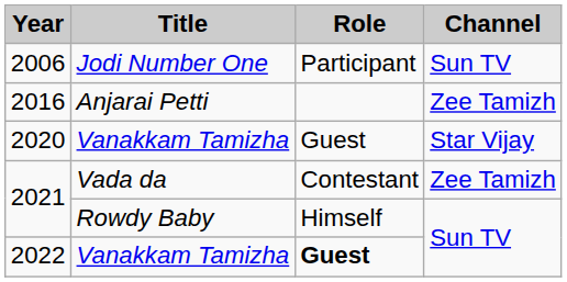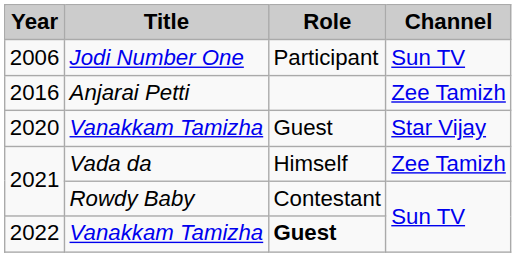 <table class="wikitable">
 <tr>
 <th style="background:#ccc;">Year</th>
 <th style="background:#ccc;">Title</th>
 <th style="background:#ccc;">Role</th>
 <th style="background:#ccc;">Channel</th>
 </tr>
 <tr>
 <td>2006</td>
 <td><em><a href='#'>Jodi Number One</a></em></td>
 <td>Participant</td>
 <td><a href='#'>Sun TV</a></td>
 </tr>
 <tr>
 <td>2016</td>
 <td><em>Anjarai Petti</em></td>
 <td></td>
 <td><a href='#'>Zee Tamizh</a></td>
 </tr>
 <tr>
 <td>2020</td>
 <td><em><a href='#'>Vanakkam Tamizha</a></em></td>
 <td>Guest</td>
 <td><a href='#'>Star Vijay</a></td>
 </tr>
 <tr>
 <td rowspan="2">2021</td>
 <td><em>Vada da</em></td>
-<td>Contestant</td>
+<td>Himself</td>
 <td><a href='#'>Zee Tamizh</a></td>
 </tr>
 <tr>
 <td><em>Rowdy Baby</em></td>
-<td>Himself</td>
+<td>Contestant</td>
 <td rowspan="2"><a href='#'>Sun TV</a></td>
 </tr>
 <tr>
 <td>2022</td>
 <td><em><a href='#'>Vanakkam Tamizha</a></em></td>
 <td><strong>Guest</strong></td>
 </tr>
 </table>
